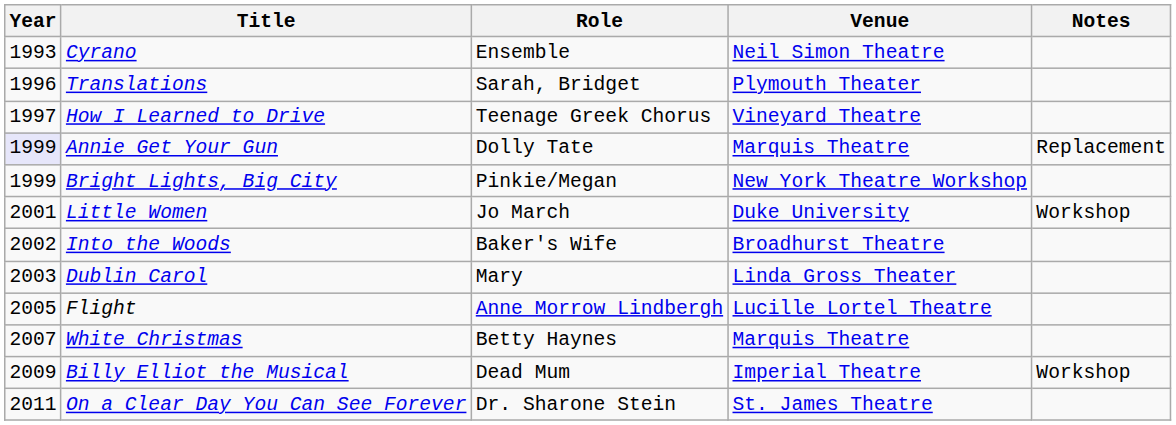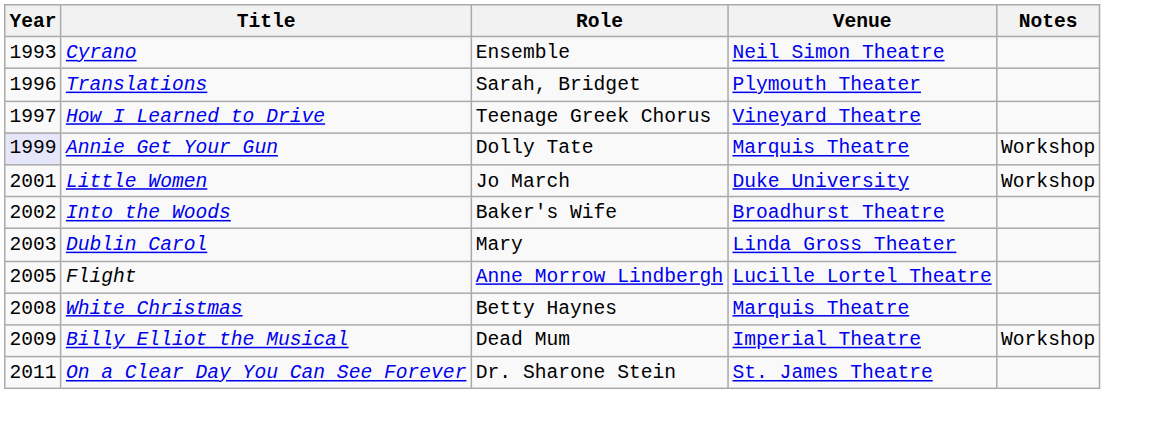 <table class="wikitable">
 <tr>
 <th>Year</th>
 <th>Title</th>
 <th>Role</th>
 <th>Venue</th>
 <th>Notes</th>
 </tr>
 <tr>
 <td>1993</td>
 <td><em><a href='#'>Cyrano</a></em></td>
 <td>Ensemble</td>
 <td><a href='#'>Neil Simon Theatre</a></td>
 <td></td>
 </tr>
 <tr>
 <td>1996</td>
 <td><em><a href='#'>Translations</a></em></td>
 <td>Sarah, Bridget</td>
 <td><a href='#'>Plymouth Theater</a></td>
 <td></td>
 </tr>
 <tr>
 <td>1997</td>
 <td><em><a href='#'>How I Learned to Drive</a></em></td>
 <td>Teenage Greek Chorus</td>
 <td><a href='#'>Vineyard Theatre</a></td>
 <td></td>
 </tr>
 <tr>
 <td style="background: lavender;">1999</td>
 <td><em><a href='#'>Annie Get Your Gun</a></em></td>
 <td>Dolly Tate</td>
 <td><a href='#'>Marquis Theatre</a></td>
-<td>Replacement</td>
-</tr>
-<tr>
-<td>1999</td>
-<td><em><a href='#'>Bright Lights, Big City</a></em></td>
-<td>Pinkie/Megan</td>
-<td><a href='#'>New York Theatre Workshop</a></td>
-<td></td>
+<td>Workshop</td>
 </tr>
 <tr>
 <td>2001</td>
 <td><a href='#'><em>Little Women</em></a></td>
 <td>Jo March</td>
 <td><a href='#'>Duke University</a></td>
 <td>Workshop</td>
 </tr>
 <tr>
 <td>2002</td>
 <td><em><a href='#'>Into the Woods</a></em></td>
 <td>Baker's Wife</td>
 <td><a href='#'>Broadhurst Theatre</a></td>
 <td></td>
 </tr>
 <tr>
 <td>2003</td>
 <td><em><a href='#'>Dublin Carol</a></em></td>
 <td>Mary</td>
 <td><a href='#'>Linda Gross Theater</a></td>
 <td></td>
 </tr>
 <tr>
 <td>2005</td>
 <td><em>Flight</em></td>
 <td><a href='#'>Anne Morrow Lindbergh</a></td>
 <td><a href='#'>Lucille Lortel Theatre</a></td>
 <td></td>
 </tr>
 <tr>
-<td>2007</td>
+<td>2008</td>
 <td><em><a href='#'>White Christmas</a></em></td>
 <td>Betty Haynes</td>
 <td><a href='#'>Marquis Theatre</a></td>
 <td></td>
 </tr>
 <tr>
 <td>2009</td>
 <td><em><a href='#'>Billy Elliot the Musical</a></em></td>
 <td>Dead Mum</td>
 <td><a href='#'>Imperial Theatre</a></td>
 <td>Workshop</td>
 </tr>
 <tr>
 <td>2011</td>
 <td><em><a href='#'>On a Clear Day You Can See Forever</a></em></td>
 <td>Dr. Sharone Stein</td>
 <td><a href='#'>St. James Theatre</a></td>
 <td></td>
 </tr>
 </table>
